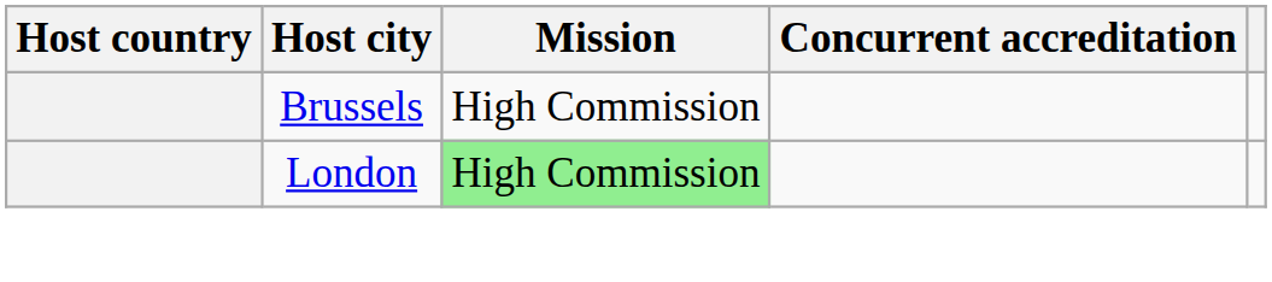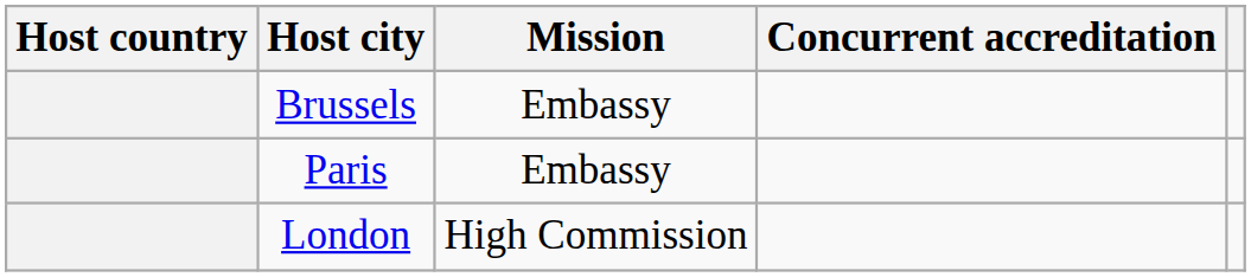 <table class="wikitable plainrowheaders" style="text-align:center;">
 <tr>
 <th scope="col">Host country</th>
 <th scope="col">Host city</th>
 <th scope="col">Mission</th>
 <th scope="col">Concurrent accreditation</th>
 <th scope="col"></th>
 </tr>
 <tr>
 <th scope="row"></th>
 <td><a href='#'>Brussels</a></td>
-<td>High Commission</td>
+<td>Embassy</td>
+<td></td>
+<td></td>
+</tr>
+<tr>
+<th scope="row"></th>
+<td><a href='#'>Paris</a></td>
+<td>Embassy</td>
 <td></td>
 <td></td>
 </tr>
 <tr>
 <th scope="row"></th>
 <td><a href='#'>London</a></td>
-<td style="background: lightgreen;">High Commission</td>
+<td>High Commission</td>
 <td></td>
 <td></td>
 </tr>
 </table>
